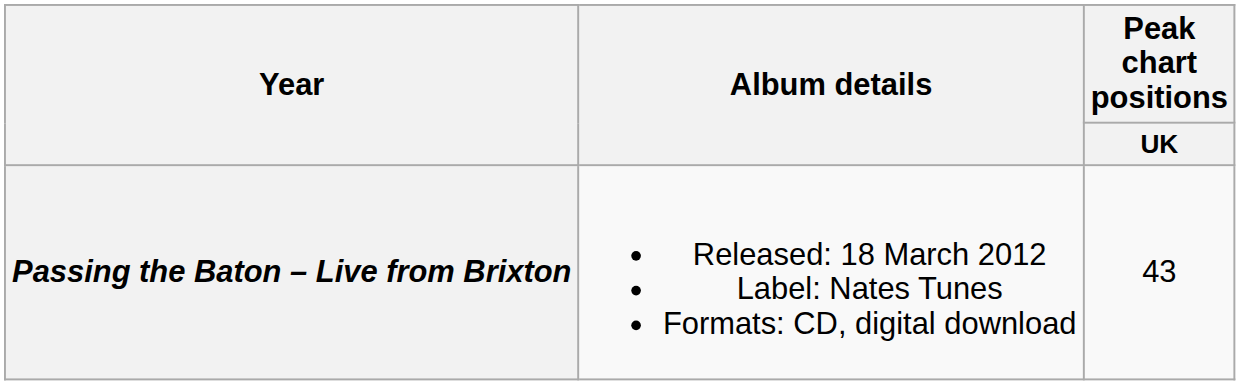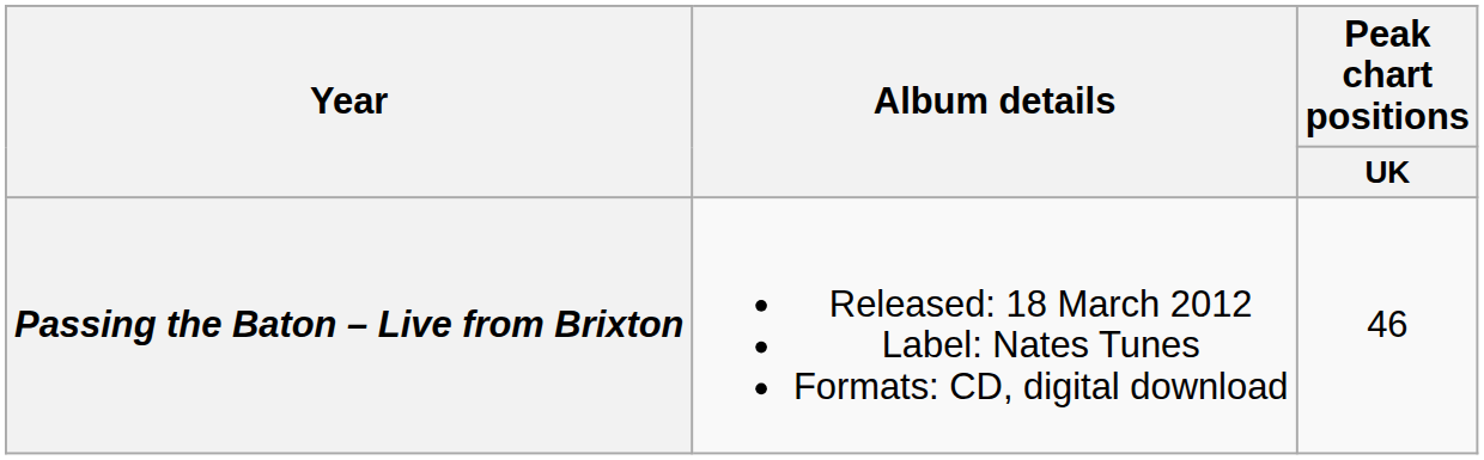 <table class="wikitable plainrowheaders" style="text-align:center;">
 <tr>
 <th scope="col" rowspan="2">Year</th>
 <th scope="col" rowspan="2">Album details</th>
 <th scope="col" colspan="1">Peak chart positions</th>
 </tr>
 <tr>
 <th scope="col" style="width:3em;font-size:85%">UK<br></th>
 </tr>
 <tr>
 <th scope="row"><em>Passing the Baton – Live from Brixton</em></th>
 <td><br><ul><li>Released: 18 March 2012</li><li>Label: Nates Tunes</li><li>Formats: CD, digital download</li></ul></td>
-<td>43</td>
+<td>46</td>
 </tr>
 </table>
